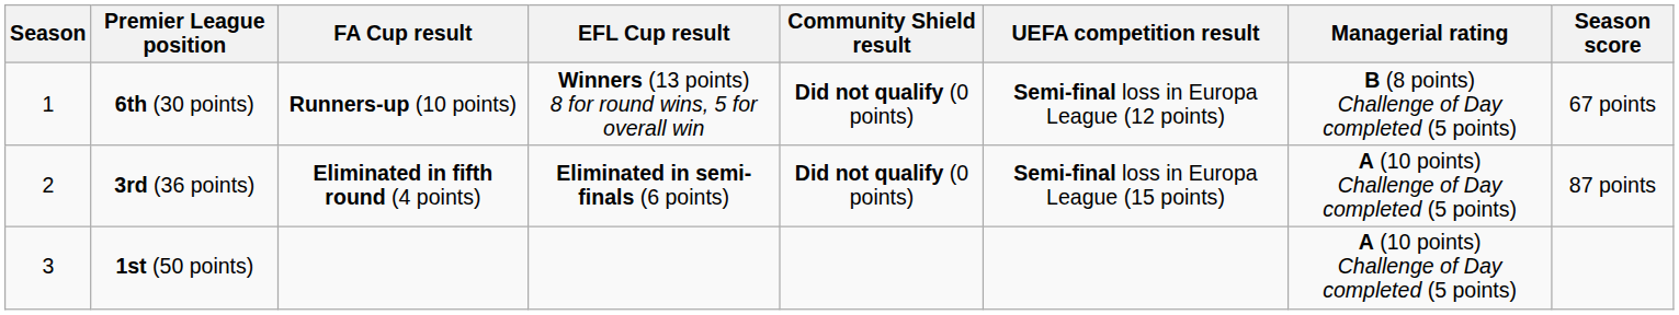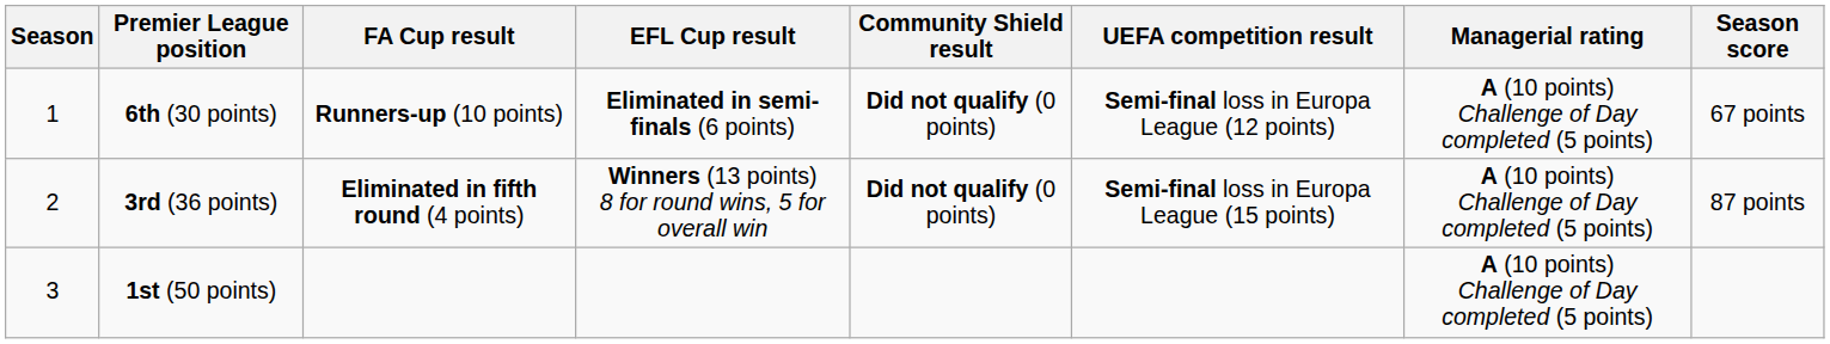 <table class="wikitable" style="text-align:center">
 <tr>
 <th>Season</th>
 <th>Premier League position</th>
 <th>FA Cup result</th>
 <th>EFL Cup result</th>
 <th>Community Shield result</th>
 <th>UEFA competition result</th>
 <th>Managerial rating</th>
 <th>Season score</th>
 </tr>
 <tr>
 <td>1</td>
 <td><strong>6th</strong> (30 points)</td>
 <td><strong>Runners-up</strong> (10 points)</td>
-<td><strong>Winners</strong> (13 points)<br><em>8 for round wins, 5 for overall win</em></td>
+<td><strong>Eliminated in semi-finals</strong> (6 points)</td>
 <td><strong>Did not qualify</strong> (0 points)</td>
 <td><strong>Semi-final</strong> loss in Europa League (12 points)</td>
-<td><strong>B</strong> (8 points)<br><em>Challenge of Day completed</em> (5 points)</td>
+<td><strong>A</strong> (10 points)<br><em>Challenge of Day completed</em> (5 points)</td>
 <td>67 points</td>
 </tr>
 <tr>
 <td>2</td>
 <td><strong>3rd</strong> (36 points)</td>
 <td><strong>Eliminated in fifth round</strong> (4 points)</td>
-<td><strong>Eliminated in semi-finals</strong> (6 points)</td>
+<td><strong>Winners</strong> (13 points)<br><em>8 for round wins, 5 for overall win</em></td>
 <td><strong>Did not qualify</strong> (0 points)</td>
 <td><strong>Semi-final</strong> loss in Europa League (15 points)</td>
 <td><strong>A</strong> (10 points)<br><em>Challenge of Day completed</em> (5 points)</td>
 <td>87 points</td>
 </tr>
 <tr>
 <td>3</td>
 <td><strong>1st</strong> (50 points)</td>
 <td></td>
 <td></td>
 <td></td>
 <td></td>
 <td><strong>A</strong> (10 points)<br><em>Challenge of Day completed</em> (5 points)</td>
 </tr>
 </table>
